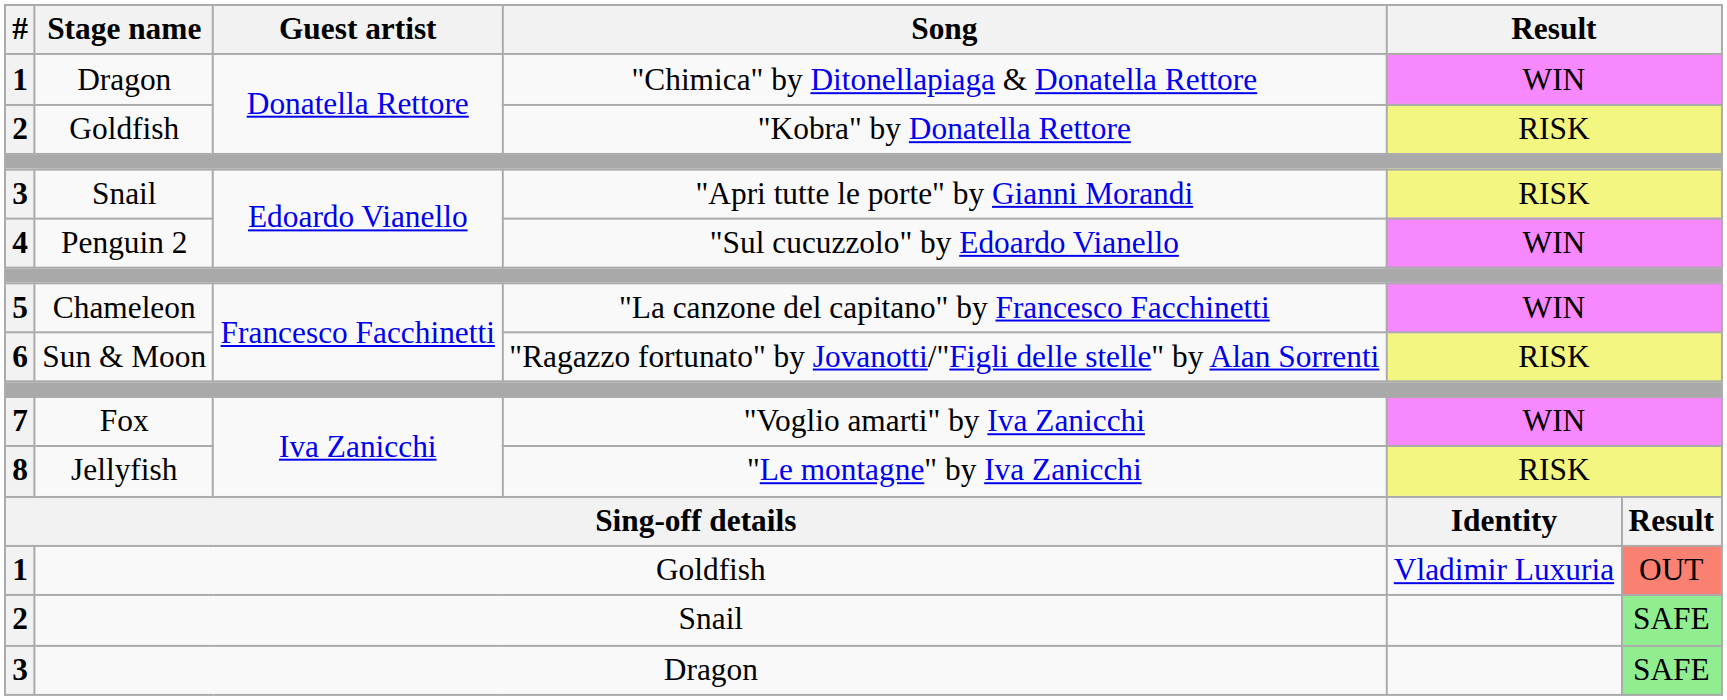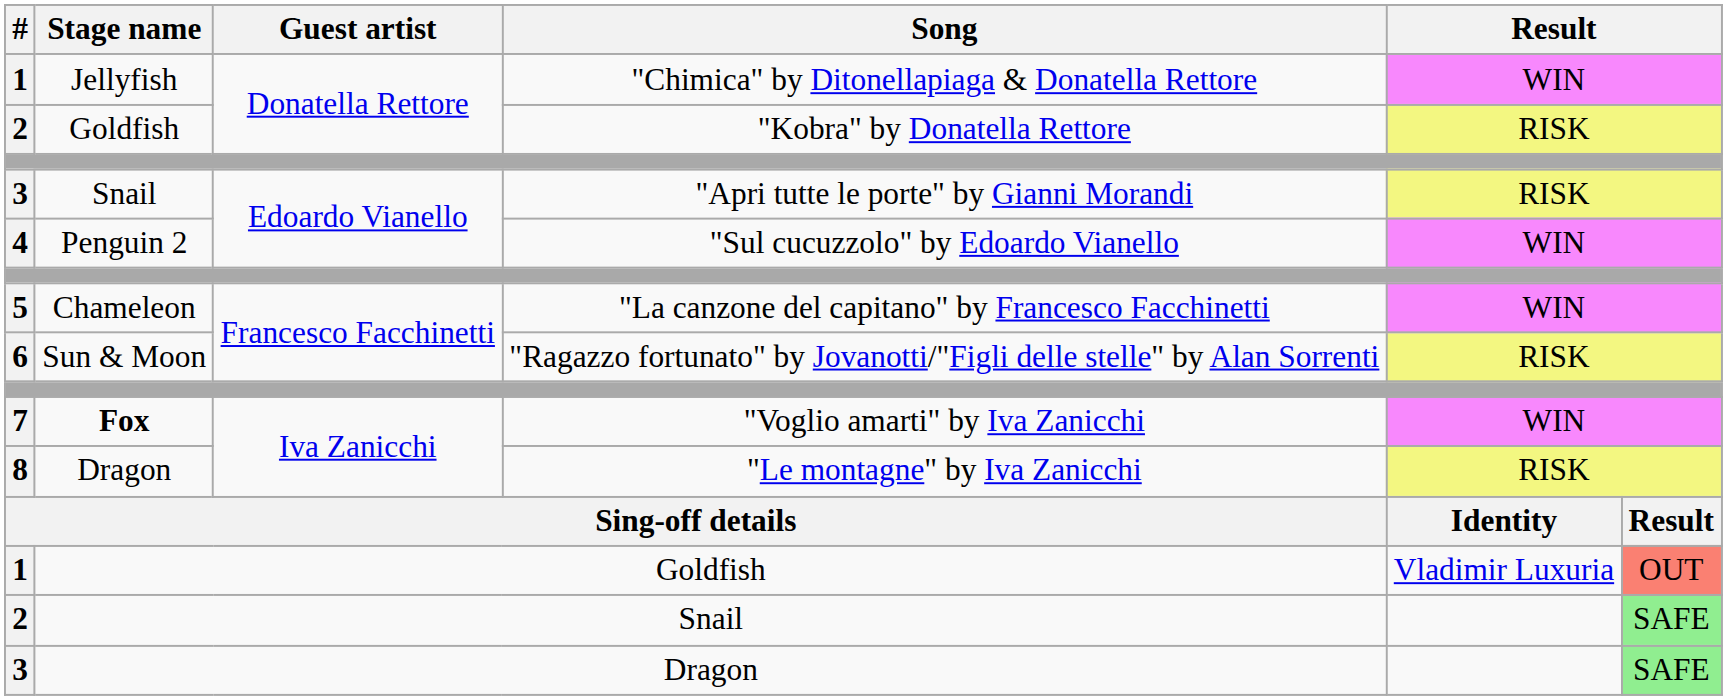 <table class="wikitable plainrowheaders" style="text-align: center;">
 <tr>
 <th>#</th>
 <th>Stage name</th>
 <th>Guest artist</th>
 <th>Song</th>
 <th colspan=2>Result</th>
 </tr>
 <tr>
 <th>1</th>
-<td>Dragon</td>
+<td>Jellyfish</td>
 <td rowspan=2><a href='#'>Donatella Rettore</a></td>
 <td>"Chimica" by <a href='#'>Ditonellapiaga</a> & <a href='#'>Donatella Rettore</a></td>
 <td colspan="2" bgcolor=#F888FD>WIN</td>
 </tr>
 <tr>
 <th>2</th>
 <td>Goldfish</td>
 <td>"Kobra" by <a href='#'>Donatella Rettore</a></td>
 <td colspan="2" bgcolor="#F3F781">RISK</td>
 </tr>
 <tr>
 <td colspan="6" style="background:darkgray"></td>
 </tr>
 <tr>
 <th>3</th>
 <td>Snail</td>
 <td rowspan=2><a href='#'>Edoardo Vianello</a></td>
 <td>"Apri tutte le porte" by <a href='#'>Gianni Morandi</a></td>
 <td colspan="2" bgcolor="#F3F781">RISK</td>
 </tr>
 <tr>
 <th>4</th>
 <td>Penguin 2</td>
 <td>"Sul cucuzzolo" by <a href='#'>Edoardo Vianello</a></td>
 <td colspan="2" bgcolor=#F888FD>WIN</td>
 </tr>
 <tr>
 <td colspan="6" style="background:darkgray"></td>
 </tr>
 <tr>
 <th>5</th>
 <td>Chameleon</td>
 <td rowspan=2><a href='#'>Francesco Facchinetti</a></td>
 <td>"La canzone del capitano" by <a href='#'>Francesco Facchinetti</a></td>
 <td colspan="2" bgcolor=#F888FD>WIN</td>
 </tr>
 <tr>
 <th>6</th>
 <td>Sun & Moon</td>
 <td>"Ragazzo fortunato" by <a href='#'>Jovanotti</a>/"<a href='#'>Figli delle stelle</a>" by <a href='#'>Alan Sorrenti</a></td>
 <td colspan="2" bgcolor="#F3F781">RISK</td>
 </tr>
 <tr>
 <td colspan="6" style="background:darkgray"></td>
 </tr>
 <tr>
 <th>7</th>
-<td>Fox</td>
+<td><strong>Fox</strong></td>
 <td rowspan=2><a href='#'>Iva Zanicchi</a></td>
 <td>"Voglio amarti" by <a href='#'>Iva Zanicchi</a></td>
 <td colspan="2" bgcolor=#F888FD>WIN</td>
 </tr>
 <tr>
 <th>8</th>
-<td>Jellyfish</td>
+<td>Dragon</td>
 <td>"<a href='#'>Le montagne</a>" by <a href='#'>Iva Zanicchi</a></td>
 <td colspan="2" bgcolor="#F3F781">RISK</td>
 </tr>
 <tr>
 <th colspan="4">Sing-off details</th>
 <th>Identity</th>
 <th>Result</th>
 </tr>
 <tr>
 <th>1</th>
 <td colspan="3">Goldfish</td>
 <td><a href='#'>Vladimir Luxuria</a></td>
 <td bgcolor=salmon>OUT</td>
 </tr>
 <tr>
 <th>2</th>
 <td colspan="3">Snail</td>
 <td></td>
 <td bgcolor=lightgreen>SAFE</td>
 </tr>
 <tr>
 <th>3</th>
 <td colspan="3">Dragon</td>
 <td></td>
 <td bgcolor=lightgreen>SAFE</td>
 </tr>
 </table>
